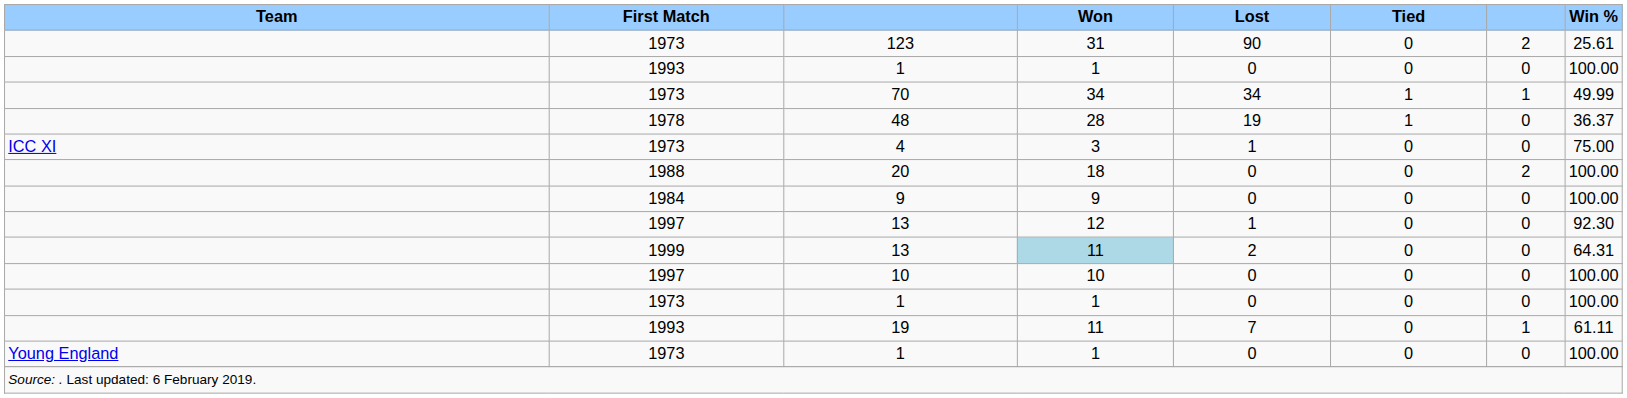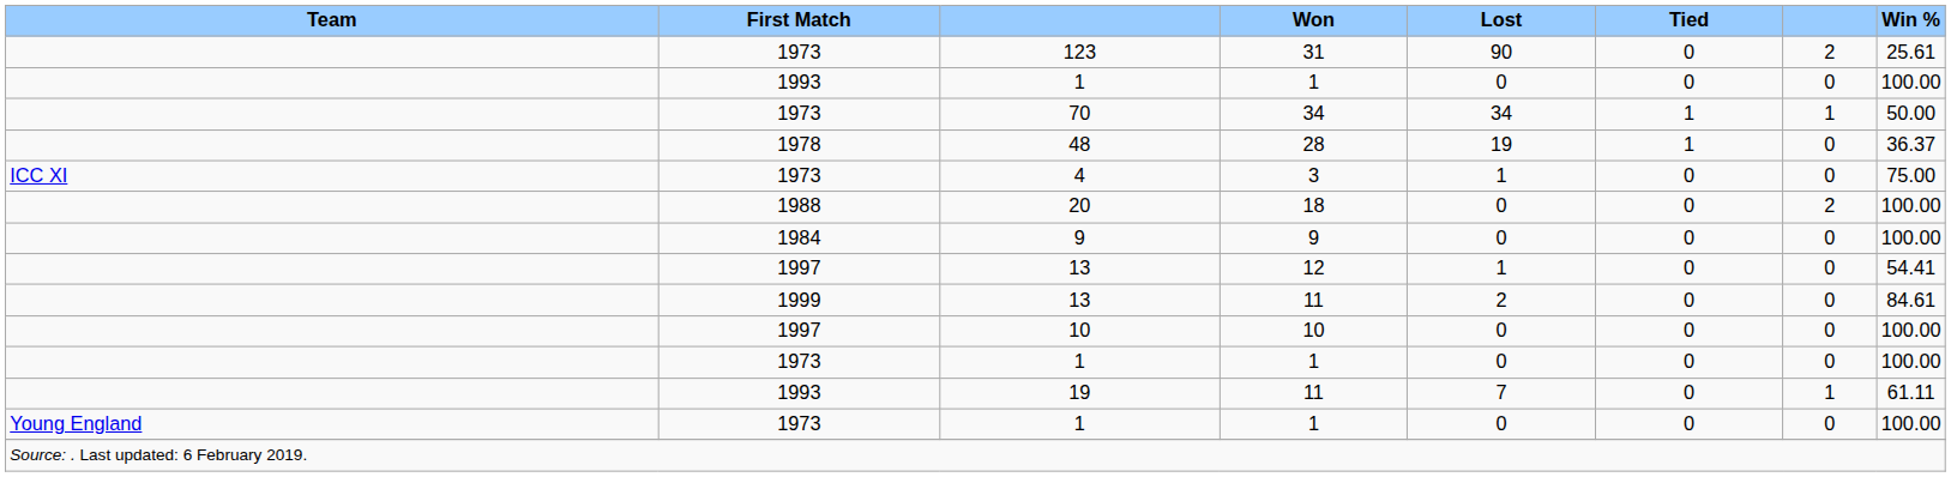 <table class="wikitable sortable"  style="text-align:center; width:80%;">
 <tr style="background:#9cf;">
 <th scope="col" style="background:#9cf; width:35%;">Team</th>
 <th scope="col" style="background:#9cf; width:15%;">First Match</th>
 <th scope="col" style="background:#9cf; width:15%;"></th>
 <th scope="col" style="background:#9cf; width:10%;">Won</th>
 <th scope="col" style="background:#9cf; width:10%;">Lost</th>
 <th scope="col" style="background:#9cf; width:10%;">Tied</th>
 <th scope="col" style="background:#9cf; width:10%;"></th>
 <th scope="col" style="background:#9cf; width:10%;">Win %</th>
 </tr>
 <tr>
 <td style="text-align:left;"></td>
 <td>1973</td>
 <td>123</td>
 <td>31</td>
 <td>90</td>
 <td>0</td>
 <td>2</td>
 <td>25.61</td>
 </tr>
 <tr>
 <td style="text-align:left;"></td>
 <td>1993</td>
 <td>1</td>
 <td>1</td>
 <td>0</td>
 <td>0</td>
 <td>0</td>
 <td>100.00</td>
 </tr>
 <tr>
 <td style="text-align:left;"></td>
 <td>1973</td>
 <td>70</td>
 <td>34</td>
 <td>34</td>
 <td>1</td>
 <td>1</td>
-<td>49.99</td>
+<td>50.00</td>
 </tr>
 <tr>
 <td style="text-align:left;"></td>
 <td>1978</td>
 <td>48</td>
 <td>28</td>
 <td>19</td>
 <td>1</td>
 <td>0</td>
 <td>36.37</td>
 </tr>
 <tr>
 <td style="text-align:left;"><a href='#'>ICC XI</a></td>
 <td>1973</td>
 <td>4</td>
 <td>3</td>
 <td>1</td>
 <td>0</td>
 <td>0</td>
 <td>75.00</td>
 </tr>
 <tr>
 <td style="text-align:left;"></td>
 <td>1988</td>
 <td>20</td>
 <td>18</td>
 <td>0</td>
 <td>0</td>
 <td>2</td>
 <td>100.00</td>
 </tr>
 <tr>
 <td style="text-align:left;"></td>
 <td>1984</td>
 <td>9</td>
 <td>9</td>
 <td>0</td>
 <td>0</td>
 <td>0</td>
 <td>100.00</td>
 </tr>
 <tr>
 <td style="text-align:left;"></td>
 <td>1997</td>
 <td>13</td>
 <td>12</td>
 <td>1</td>
 <td>0</td>
 <td>0</td>
-<td>92.30</td>
+<td>54.41</td>
 </tr>
 <tr>
 <td style="text-align:left;"></td>
 <td>1999</td>
 <td>13</td>
-<td style="background: lightblue;">11</td>
+<td>11</td>
 <td>2</td>
 <td>0</td>
 <td>0</td>
-<td>64.31</td>
+<td>84.61</td>
 </tr>
 <tr>
 <td style="text-align:left;"></td>
 <td>1997</td>
 <td>10</td>
 <td>10</td>
 <td>0</td>
 <td>0</td>
 <td>0</td>
 <td>100.00</td>
 </tr>
 <tr>
 <td style="text-align:left;"></td>
 <td>1973</td>
 <td>1</td>
 <td>1</td>
 <td>0</td>
 <td>0</td>
 <td>0</td>
 <td>100.00</td>
 </tr>
 <tr>
 <td style="text-align:left;"></td>
 <td>1993</td>
 <td>19</td>
 <td>11</td>
 <td>7</td>
 <td>0</td>
 <td>1</td>
 <td>61.11</td>
 </tr>
 <tr>
 <td style="text-align:left;"><a href='#'>Young England</a></td>
 <td>1973</td>
 <td>1</td>
 <td>1</td>
 <td>0</td>
 <td>0</td>
 <td>0</td>
 <td>100.00</td>
 </tr>
 <tr>
 </tr>
 <tr style="text-align:left">
 <td colspan="8"><small><em>Source: .</em> Last updated: 6 February 2019.</small></td>
 </tr>
 </table>
